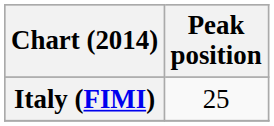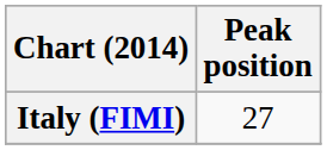 <table class="wikitable plainrowheaders sortable" style="text-align:center;">
 <tr>
 <th>Chart (2014)</th>
 <th>Peak<br>position</th>
 </tr>
 <tr>
 <th scope="row">Italy (<a href='#'>FIMI</a>)</th>
-<td style="text-align:center;">25</td>
+<td style="text-align:center;">27</td>
 </tr>
 <tr>
 </tr>
 </table>
